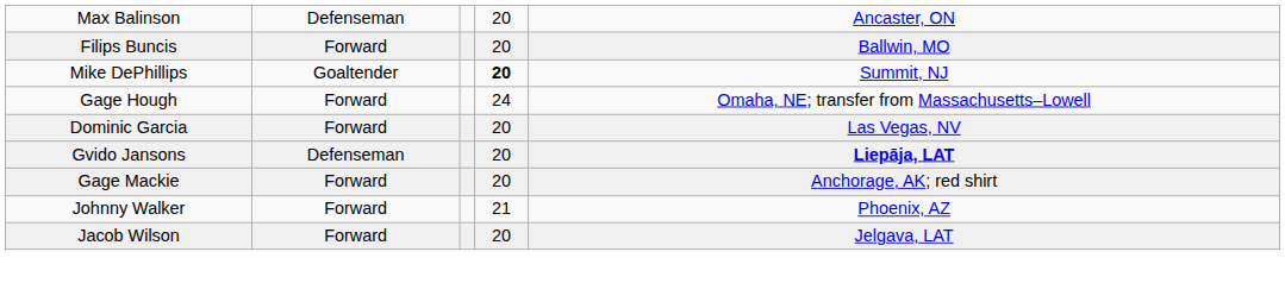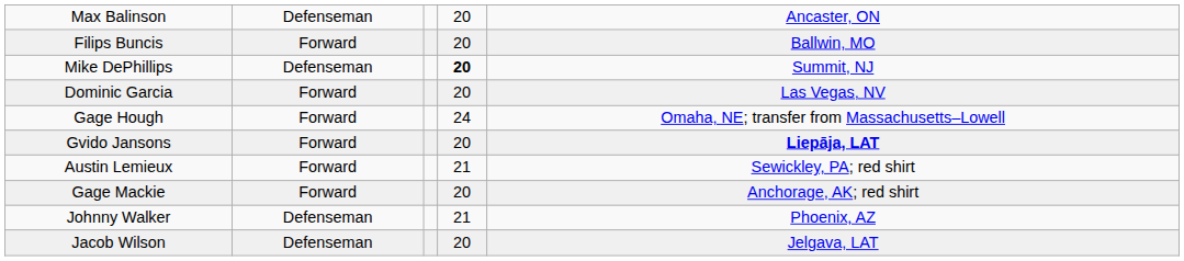 <table class="wikitable" width="60%">
 <tr align="center" bgcolor="">
 <td>Max Balinson</td>
 <td>Defenseman</td>
 <td></td>
 <td>20</td>
 <td><a href='#'>Ancaster, ON</a></td>
 </tr>
 <tr align="center" bgcolor="f0f0f0">
 <td>Filips Buncis</td>
 <td>Forward</td>
 <td></td>
 <td>20</td>
 <td><a href='#'>Ballwin, MO</a></td>
 </tr>
 <tr align="center" bgcolor="">
 <td>Mike DePhillips</td>
-<td>Goaltender</td>
+<td>Defenseman</td>
 <td></td>
 <td><strong>20</strong></td>
 <td><a href='#'>Summit, NJ</a></td>
+</tr>
+<tr align="center" bgcolor="f0f0f0">
+<td>Dominic Garcia</td>
+<td>Forward</td>
+<td></td>
+<td>20</td>
+<td><a href='#'>Las Vegas, NV</a></td>
 </tr>
 <tr align="center" bgcolor="">
 <td>Gage Hough</td>
 <td>Forward</td>
 <td></td>
 <td>24</td>
 <td><a href='#'>Omaha, NE</a>; transfer from <a href='#'>Massachusetts–Lowell</a></td>
 </tr>
 <tr align="center" bgcolor="f0f0f0">
-<td>Dominic Garcia</td>
+<td>Gvido Jansons</td>
 <td>Forward</td>
 <td></td>
 <td>20</td>
-<td><a href='#'>Las Vegas, NV</a></td>
+<td><strong><a href='#'>Liepāja, LAT</a></strong></td>
 </tr>
-<tr align="center" bgcolor="f0f0f0">
-<td>Gvido Jansons</td>
-<td>Defenseman</td>
+<tr align="center" bgcolor="">
+<td>Austin Lemieux</td>
+<td>Forward</td>
 <td></td>
-<td>20</td>
-<td><strong><a href='#'>Liepāja, LAT</a></strong></td>
+<td>21</td>
+<td><a href='#'>Sewickley, PA</a>; red shirt</td>
 </tr>
 <tr align="center" bgcolor="f0f0f0">
 <td>Gage Mackie</td>
 <td>Forward</td>
 <td></td>
 <td>20</td>
 <td><a href='#'>Anchorage, AK</a>; red shirt</td>
 </tr>
 <tr align="center" bgcolor="">
 <td>Johnny Walker</td>
-<td>Forward</td>
+<td>Defenseman</td>
 <td></td>
 <td>21</td>
 <td><a href='#'>Phoenix, AZ</a></td>
 </tr>
 <tr align="center" bgcolor="f0f0f0">
 <td>Jacob Wilson</td>
-<td>Forward</td>
+<td>Defenseman</td>
 <td></td>
 <td>20</td>
 <td><a href='#'>Jelgava, LAT</a></td>
 </tr>
 </table>
